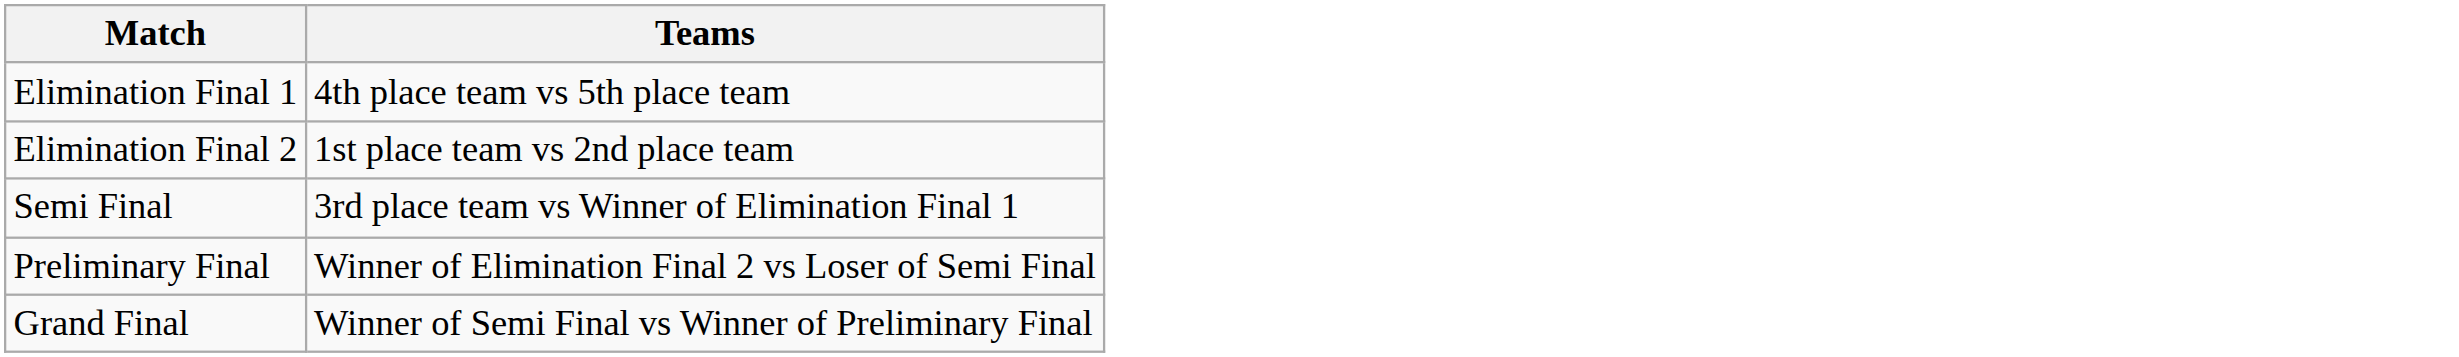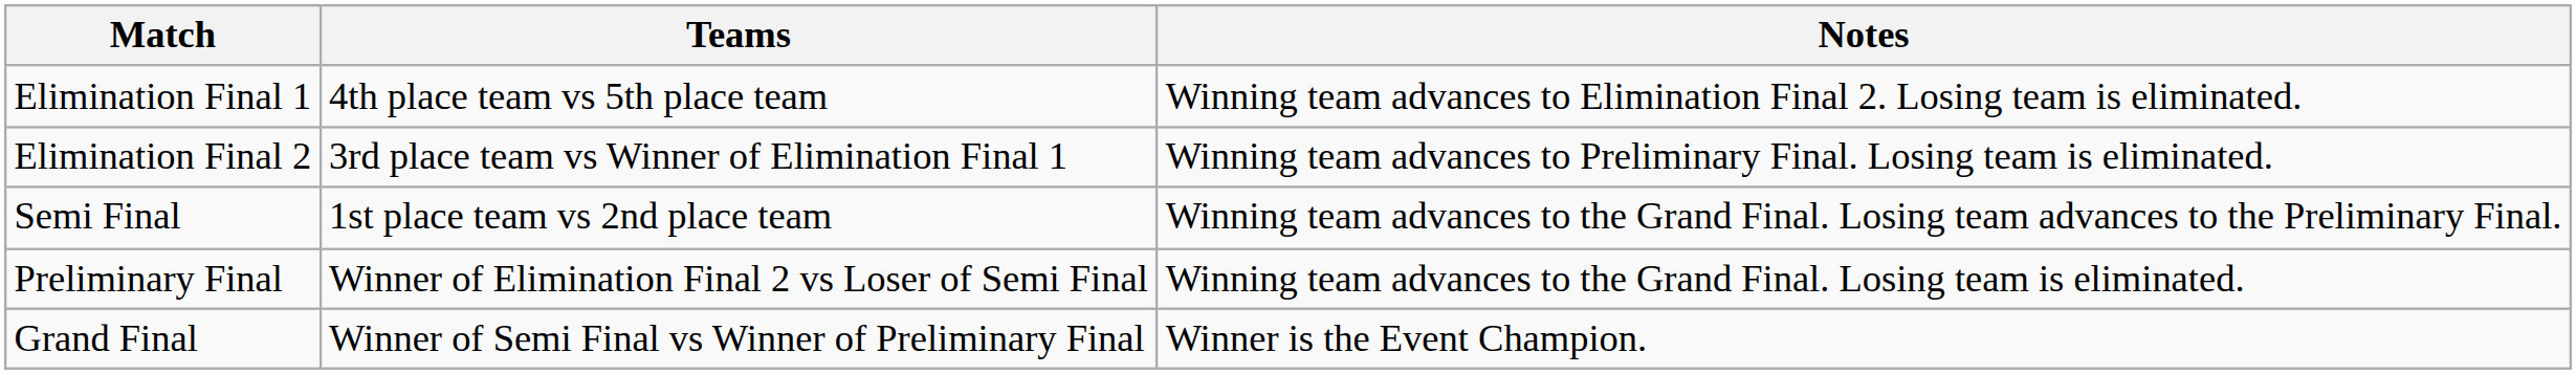 <table class="wikitable">
 <tr>
 <th>Match</th>
 <th>Teams</th>
+<th>Notes</th>
 </tr>
 <tr>
 <td>Elimination Final 1</td>
 <td>4th place team vs 5th place team</td>
+<td>Winning team advances to Elimination Final 2. Losing team is eliminated.</td>
 </tr>
 <tr>
 <td>Elimination Final 2</td>
-<td>1st place team vs 2nd place team</td>
+<td>3rd place team vs Winner of Elimination Final 1</td>
+<td>Winning team advances to Preliminary Final. Losing team is eliminated.</td>
 </tr>
 <tr>
 <td>Semi Final</td>
-<td>3rd place team vs Winner of Elimination Final 1</td>
+<td>1st place team vs 2nd place team</td>
+<td>Winning team advances to the Grand Final. Losing team advances to the Preliminary Final.</td>
 </tr>
 <tr>
 <td>Preliminary Final</td>
 <td>Winner of Elimination Final 2 vs Loser of Semi Final</td>
+<td>Winning team advances to the Grand Final. Losing team is eliminated.</td>
 </tr>
 <tr>
 <td>Grand Final</td>
 <td>Winner of Semi Final vs Winner of Preliminary Final</td>
+<td>Winner is the Event Champion.</td>
 </tr>
 </table>
